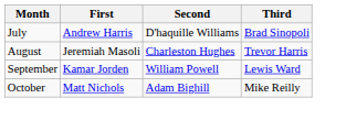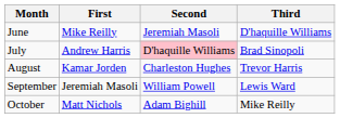 <table class="wikitable">
 <tr>
 <th>Month</th>
 <th>First</th>
 <th>Second</th>
 <th>Third</th>
 </tr>
 <tr>
+<td>June</td>
+<td><a href='#'>Mike Reilly</a></td>
+<td><a href='#'>Jeremiah Masoli</a></td>
+<td><a href='#'>D'haquille Williams</a></td>
+</tr>
+<tr>
 <td>July</td>
 <td><a href='#'>Andrew Harris</a></td>
-<td>D'haquille Williams</td>
+<td style="background: pink;">D'haquille Williams</td>
 <td><a href='#'>Brad Sinopoli</a></td>
 </tr>
 <tr>
 <td>August</td>
-<td>Jeremiah Masoli</td>
+<td><a href='#'>Kamar Jorden</a></td>
 <td><a href='#'>Charleston Hughes</a></td>
 <td><a href='#'>Trevor Harris</a></td>
 </tr>
 <tr>
 <td>September</td>
-<td><a href='#'>Kamar Jorden</a></td>
+<td>Jeremiah Masoli</td>
 <td><a href='#'>William Powell</a></td>
 <td><a href='#'>Lewis Ward</a></td>
 </tr>
 <tr>
 <td>October</td>
 <td><a href='#'>Matt Nichols</a></td>
 <td><a href='#'>Adam Bighill</a></td>
 <td>Mike Reilly</td>
 </tr>
 </table>
